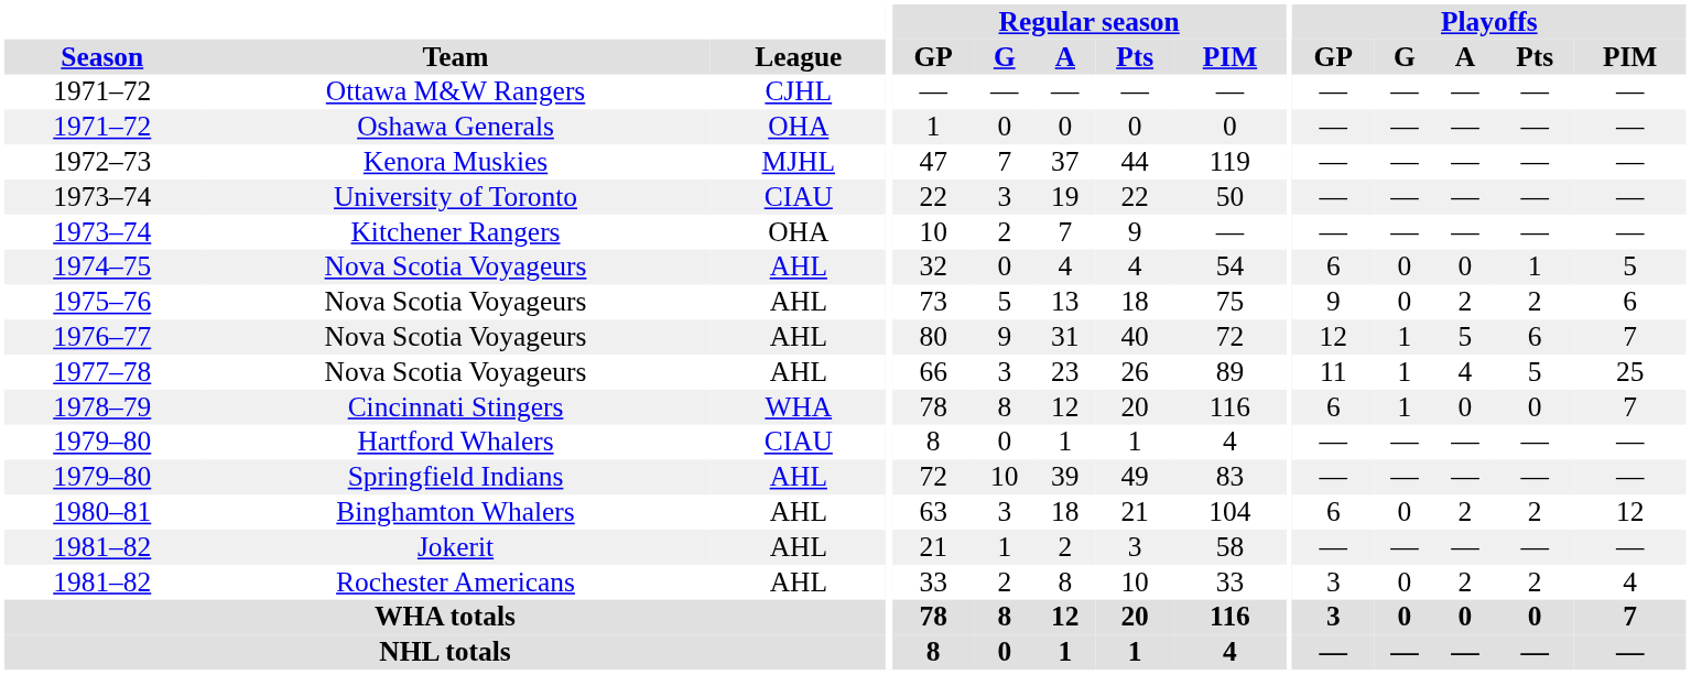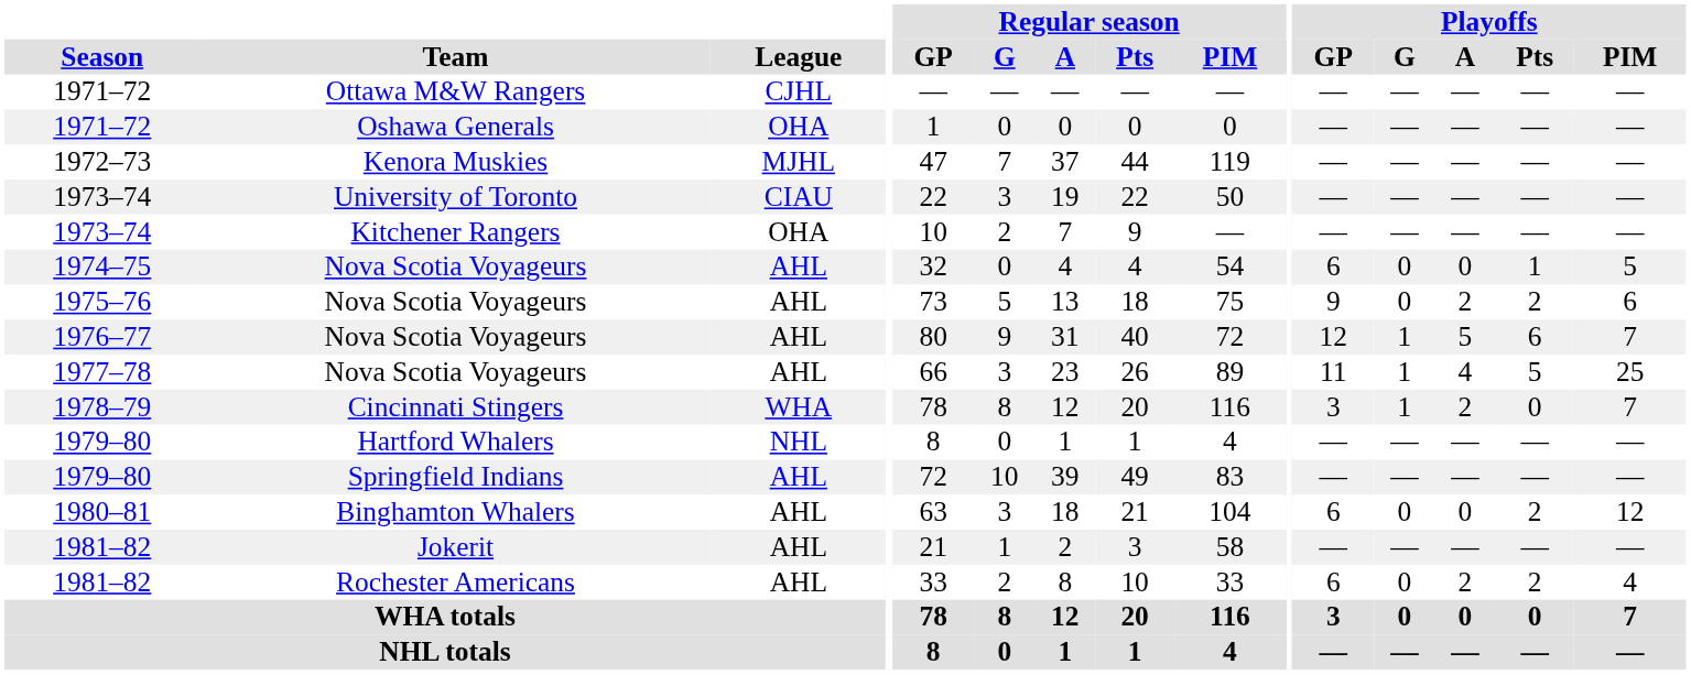 <table border="0" cellpadding="1" cellspacing="0" style="text-align:center; width:60em">
 <tr bgcolor="#e0e0e0">
 <th colspan="3" bgcolor="#ffffff"></th>
 <th rowspan="100" bgcolor="#ffffff"></th>
 <th colspan="5"><a href='#'>Regular season</a></th>
 <th rowspan="100" bgcolor="#ffffff"></th>
 <th colspan="5"><a href='#'>Playoffs</a></th>
 </tr>
 <tr bgcolor="#e0e0e0">
 <th><a href='#'>Season</a></th>
 <th>Team</th>
 <th>League</th>
 <th>GP</th>
 <th><a href='#'>G</a></th>
 <th><a href='#'>A</a></th>
 <th><a href='#'>Pts</a></th>
 <th><a href='#'>PIM</a></th>
 <th>GP</th>
 <th>G</th>
 <th>A</th>
 <th>Pts</th>
 <th>PIM</th>
 </tr>
 <tr>
 <td>1971–72</td>
 <td><a href='#'>Ottawa M&W Rangers</a></td>
 <td><a href='#'>CJHL</a></td>
 <td>—</td>
 <td>—</td>
 <td>—</td>
 <td>—</td>
 <td>—</td>
 <td>—</td>
 <td>—</td>
 <td>—</td>
 <td>—</td>
 <td>—</td>
 </tr>
 <tr bgcolor="#f0f0f0">
 <td><a href='#'>1971–72</a></td>
 <td><a href='#'>Oshawa Generals</a></td>
 <td><a href='#'>OHA</a></td>
 <td>1</td>
 <td>0</td>
 <td>0</td>
 <td>0</td>
 <td>0</td>
 <td>—</td>
 <td>—</td>
 <td>—</td>
 <td>—</td>
 <td>—</td>
 </tr>
 <tr>
 <td>1972–73</td>
 <td><a href='#'>Kenora Muskies</a></td>
 <td><a href='#'>MJHL</a></td>
 <td>47</td>
 <td>7</td>
 <td>37</td>
 <td>44</td>
 <td>119</td>
 <td>—</td>
 <td>—</td>
 <td>—</td>
 <td>—</td>
 <td>—</td>
 </tr>
 <tr bgcolor="#f0f0f0">
 <td>1973–74</td>
 <td><a href='#'>University of Toronto</a></td>
 <td><a href='#'>CIAU</a></td>
 <td>22</td>
 <td>3</td>
 <td>19</td>
 <td>22</td>
 <td>50</td>
 <td>—</td>
 <td>—</td>
 <td>—</td>
 <td>—</td>
 <td>—</td>
 </tr>
 <tr>
 <td><a href='#'>1973–74</a></td>
 <td><a href='#'>Kitchener Rangers</a></td>
 <td>OHA</td>
 <td>10</td>
 <td>2</td>
 <td>7</td>
 <td>9</td>
 <td>—</td>
 <td>—</td>
 <td>—</td>
 <td>—</td>
 <td>—</td>
 <td>—</td>
 </tr>
 <tr bgcolor="#f0f0f0">
 <td><a href='#'>1974–75</a></td>
 <td><a href='#'>Nova Scotia Voyageurs</a></td>
 <td><a href='#'>AHL</a></td>
 <td>32</td>
 <td>0</td>
 <td>4</td>
 <td>4</td>
 <td>54</td>
 <td>6</td>
 <td>0</td>
 <td>0</td>
 <td>1</td>
 <td>5</td>
 </tr>
 <tr>
 <td><a href='#'>1975–76</a></td>
 <td>Nova Scotia Voyageurs</td>
 <td>AHL</td>
 <td>73</td>
 <td>5</td>
 <td>13</td>
 <td>18</td>
 <td>75</td>
 <td>9</td>
 <td>0</td>
 <td>2</td>
 <td>2</td>
 <td>6</td>
 </tr>
 <tr bgcolor="#f0f0f0">
 <td><a href='#'>1976–77</a></td>
 <td>Nova Scotia Voyageurs</td>
 <td>AHL</td>
 <td>80</td>
 <td>9</td>
 <td>31</td>
 <td>40</td>
 <td>72</td>
 <td>12</td>
 <td>1</td>
 <td>5</td>
 <td>6</td>
 <td>7</td>
 </tr>
 <tr>
 <td><a href='#'>1977–78</a></td>
 <td>Nova Scotia Voyageurs</td>
 <td>AHL</td>
 <td>66</td>
 <td>3</td>
 <td>23</td>
 <td>26</td>
 <td>89</td>
 <td>11</td>
 <td>1</td>
 <td>4</td>
 <td>5</td>
 <td>25</td>
 </tr>
 <tr bgcolor="#f0f0f0">
 <td><a href='#'>1978–79</a></td>
 <td><a href='#'>Cincinnati Stingers</a></td>
 <td><a href='#'>WHA</a></td>
 <td>78</td>
 <td>8</td>
 <td>12</td>
 <td>20</td>
 <td>116</td>
-<td>6</td>
+<td>3</td>
 <td>1</td>
-<td>0</td>
+<td>2</td>
 <td>0</td>
 <td>7</td>
 </tr>
 <tr>
 <td><a href='#'>1979–80</a></td>
 <td><a href='#'>Hartford Whalers</a></td>
-<td><a href='#'>CIAU</a></td>
+<td><a href='#'>NHL</a></td>
 <td>8</td>
 <td>0</td>
 <td>1</td>
 <td>1</td>
 <td>4</td>
 <td>—</td>
 <td>—</td>
 <td>—</td>
 <td>—</td>
 <td>—</td>
 </tr>
 <tr bgcolor="#f0f0f0">
 <td><a href='#'>1979–80</a></td>
 <td><a href='#'>Springfield Indians</a></td>
 <td><a href='#'>AHL</a></td>
 <td>72</td>
 <td>10</td>
 <td>39</td>
 <td>49</td>
 <td>83</td>
 <td>—</td>
 <td>—</td>
 <td>—</td>
 <td>—</td>
 <td>—</td>
 </tr>
 <tr>
 <td><a href='#'>1980–81</a></td>
 <td><a href='#'>Binghamton Whalers</a></td>
 <td>AHL</td>
 <td>63</td>
 <td>3</td>
 <td>18</td>
 <td>21</td>
 <td>104</td>
 <td>6</td>
 <td>0</td>
-<td>2</td>
+<td>0</td>
 <td>2</td>
 <td>12</td>
 </tr>
 <tr bgcolor="#f0f0f0">
 <td><a href='#'>1981–82</a></td>
 <td><a href='#'>Jokerit</a></td>
 <td>AHL</td>
 <td>21</td>
 <td>1</td>
 <td>2</td>
 <td>3</td>
 <td>58</td>
 <td>—</td>
 <td>—</td>
 <td>—</td>
 <td>—</td>
 <td>—</td>
 </tr>
 <tr>
 <td><a href='#'>1981–82</a></td>
 <td><a href='#'>Rochester Americans</a></td>
 <td>AHL</td>
 <td>33</td>
 <td>2</td>
 <td>8</td>
 <td>10</td>
 <td>33</td>
-<td>3</td>
+<td>6</td>
 <td>0</td>
 <td>2</td>
 <td>2</td>
 <td>4</td>
 </tr>
 <tr bgcolor="#e0e0e0">
 <th colspan="3">WHA totals</th>
 <th>78</th>
 <th>8</th>
 <th>12</th>
 <th>20</th>
 <th>116</th>
 <th>3</th>
 <th>0</th>
 <th>0</th>
 <th>0</th>
 <th>7</th>
 </tr>
 <tr bgcolor="#e0e0e0">
 <th colspan="3">NHL totals</th>
 <th>8</th>
 <th>0</th>
 <th>1</th>
 <th>1</th>
 <th>4</th>
 <th>—</th>
 <th>—</th>
 <th>—</th>
 <th>—</th>
 <th>—</th>
 </tr>
 </table>
